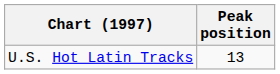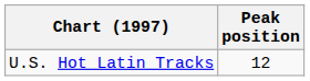 <table class="wikitable">
 <tr>
 <th>Chart (1997)</th>
 <th>Peak<br>position</th>
 </tr>
 <tr>
 <td>U.S. <a href='#'>Hot Latin Tracks</a></td>
-<td align="center">13</td>
+<td align="center">12</td>
 </tr>
 </table>
